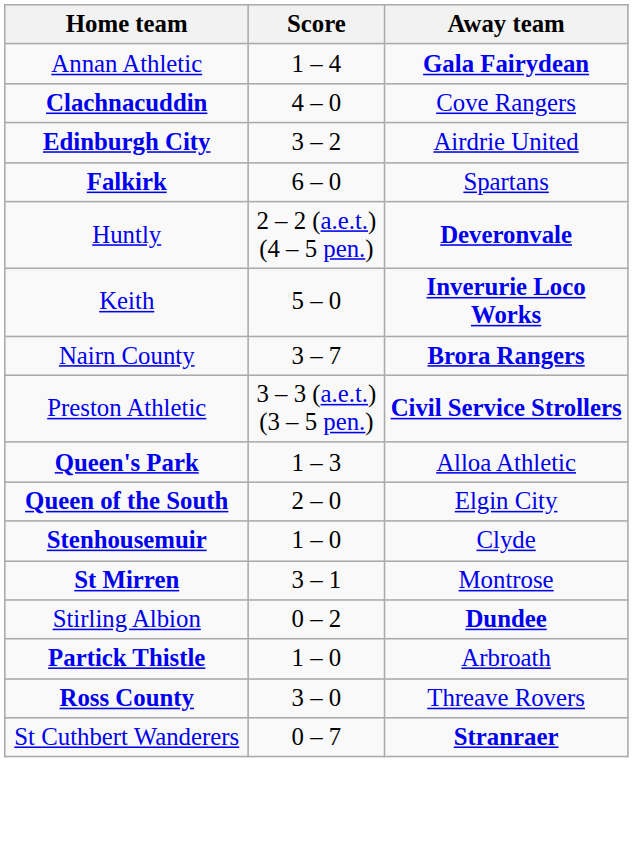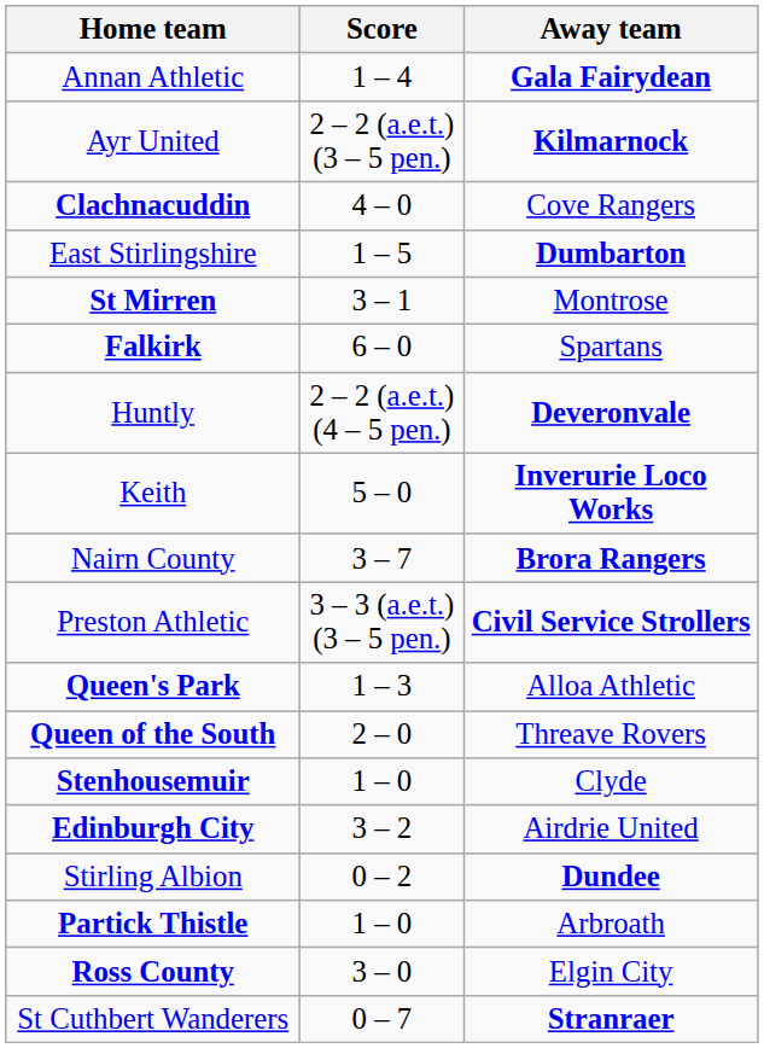 <table class="wikitable" style="text-align: center">
 <tr>
 <th width=150>Home team</th>
 <th width=80>Score</th>
 <th width=150>Away team</th>
 </tr>
 <tr>
 <td><a href='#'>Annan Athletic</a></td>
 <td>1 – 4</td>
 <td><strong><a href='#'>Gala Fairydean</a></strong></td>
 </tr>
 <tr>
+<td><a href='#'>Ayr United</a></td>
+<td>2 – 2 (<a href='#'>a.e.t.</a>)<br> (3 – 5 <a href='#'>pen.</a>)</td>
+<td><strong><a href='#'>Kilmarnock</a></strong></td>
+</tr>
+<tr>
 <td><strong><a href='#'>Clachnacuddin</a></strong></td>
 <td>4 – 0</td>
 <td><a href='#'>Cove Rangers</a></td>
 </tr>
 <tr>
-<td><strong><a href='#'>Edinburgh City</a></strong></td>
-<td>3 – 2</td>
-<td><a href='#'>Airdrie United</a></td>
+<td><a href='#'>East Stirlingshire</a></td>
+<td>1 – 5</td>
+<td><strong><a href='#'>Dumbarton</a></strong></td>
+</tr>
+<tr>
+<td><strong><a href='#'>St Mirren</a></strong></td>
+<td>3 – 1</td>
+<td><a href='#'>Montrose</a></td>
 </tr>
 <tr>
 <td><strong><a href='#'>Falkirk</a></strong></td>
 <td>6 – 0</td>
 <td><a href='#'>Spartans</a></td>
 </tr>
 <tr>
 <td><a href='#'>Huntly</a></td>
 <td>2 – 2 (<a href='#'>a.e.t.</a>)<br> (4 – 5 <a href='#'>pen.</a>)</td>
 <td><strong><a href='#'>Deveronvale</a></strong></td>
 </tr>
 <tr>
 <td><a href='#'>Keith</a></td>
 <td>5 – 0</td>
 <td><strong><a href='#'>Inverurie Loco Works</a></strong></td>
 </tr>
 <tr>
 <td><a href='#'>Nairn County</a></td>
 <td>3 – 7</td>
 <td><strong><a href='#'>Brora Rangers</a></strong></td>
 </tr>
 <tr>
 <td><a href='#'>Preston Athletic</a></td>
 <td>3 – 3 (<a href='#'>a.e.t.</a>)<br> (3 – 5 <a href='#'>pen.</a>)</td>
 <td><strong><a href='#'>Civil Service Strollers</a></strong></td>
 </tr>
 <tr>
 <td><strong><a href='#'>Queen's Park</a></strong></td>
 <td>1 – 3</td>
 <td><a href='#'>Alloa Athletic</a></td>
 </tr>
 <tr>
 <td><strong><a href='#'>Queen of the South</a></strong></td>
 <td>2 – 0</td>
-<td><a href='#'>Elgin City</a></td>
+<td><a href='#'>Threave Rovers</a></td>
 </tr>
 <tr>
 <td><strong><a href='#'>Stenhousemuir</a></strong></td>
 <td>1 – 0</td>
 <td><a href='#'>Clyde</a></td>
 </tr>
 <tr>
-<td><strong><a href='#'>St Mirren</a></strong></td>
-<td>3 – 1</td>
-<td><a href='#'>Montrose</a></td>
+<td><strong><a href='#'>Edinburgh City</a></strong></td>
+<td>3 – 2</td>
+<td><a href='#'>Airdrie United</a></td>
 </tr>
 <tr>
 <td><a href='#'>Stirling Albion</a></td>
 <td>0 – 2</td>
 <td><strong><a href='#'>Dundee</a></strong></td>
 </tr>
 <tr>
 <td><strong><a href='#'>Partick Thistle</a></strong></td>
 <td>1 – 0</td>
 <td><a href='#'>Arbroath</a></td>
 </tr>
 <tr>
 <td><strong><a href='#'>Ross County</a></strong></td>
 <td>3 – 0</td>
-<td><a href='#'>Threave Rovers</a></td>
+<td><a href='#'>Elgin City</a></td>
 </tr>
 <tr>
 <td><a href='#'>St Cuthbert Wanderers</a></td>
 <td>0 – 7</td>
 <td><strong><a href='#'>Stranraer</a></strong></td>
 </tr>
 </table>
